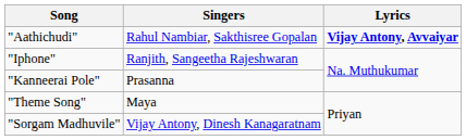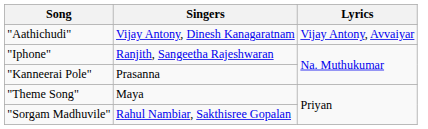 <table class="wikitable" style="font-size:95%;">
 <tr>
 <th>Song</th>
 <th>Singers</th>
 <th>Lyrics</th>
 </tr>
 <tr>
 <td>"Aathichudi"</td>
-<td><a href='#'>Rahul Nambiar</a>, <a href='#'>Sakthisree Gopalan</a></td>
-<td><strong><a href='#'>Vijay Antony</a>, <a href='#'>Avvaiyar</a></strong></td>
+<td><a href='#'>Vijay Antony</a>, <a href='#'>Dinesh Kanagaratnam</a></td>
+<td><a href='#'>Vijay Antony</a>, <a href='#'>Avvaiyar</a></td>
 </tr>
 <tr>
 <td>"Iphone"</td>
 <td><a href='#'>Ranjith</a>, <a href='#'>Sangeetha Rajeshwaran</a></td>
 <td rowspan=2><a href='#'>Na. Muthukumar</a></td>
 </tr>
 <tr>
 <td>"Kanneerai Pole"</td>
 <td>Prasanna</td>
 </tr>
 <tr>
 <td>"Theme Song"</td>
 <td>Maya</td>
 <td rowspan=2>Priyan</td>
 </tr>
 <tr>
 <td>"Sorgam Madhuvile"</td>
-<td><a href='#'>Vijay Antony</a>, <a href='#'>Dinesh Kanagaratnam</a></td>
+<td><a href='#'>Rahul Nambiar</a>, <a href='#'>Sakthisree Gopalan</a></td>
 </tr>
 </table>
